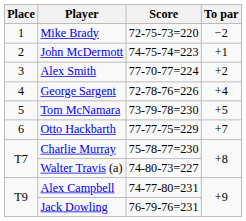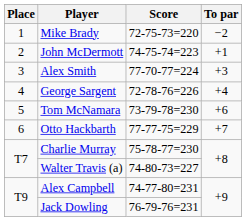 <table class=wikitable>
 <tr>
 <th>Place</th>
 <th>Player</th>
 <th>Score</th>
 <th>To par</th>
 </tr>
 <tr>
 <td align=center>1</td>
 <td> <a href='#'>Mike Brady</a></td>
 <td>72-75-73=220</td>
 <td align=center>−2</td>
 </tr>
 <tr>
 <td align=center>2</td>
 <td> <a href='#'>John McDermott</a></td>
 <td>74-75-74=223</td>
 <td align=center>+1</td>
 </tr>
 <tr>
 <td align=center>3</td>
 <td> <a href='#'>Alex Smith</a></td>
 <td>77-70-77=224</td>
-<td align=center>+2</td>
+<td align=center>+3</td>
 </tr>
 <tr>
 <td align=center>4</td>
 <td> <a href='#'>George Sargent</a></td>
 <td>72-78-76=226</td>
 <td align=center>+4</td>
 </tr>
 <tr>
 <td align=center>5</td>
 <td> <a href='#'>Tom McNamara</a></td>
 <td>73-79-78=230</td>
-<td align=center>+5</td>
+<td align=center>+6</td>
 </tr>
 <tr>
 <td align=center>6</td>
 <td> <a href='#'>Otto Hackbarth</a></td>
 <td>77-77-75=229</td>
 <td align=center>+7</td>
 </tr>
 <tr>
 <td rowspan=2 align=center>T7</td>
 <td> <a href='#'>Charlie Murray</a></td>
 <td>75-78-77=230</td>
 <td rowspan=2 align=center>+8</td>
 </tr>
 <tr>
 <td> <a href='#'>Walter Travis</a> (a)</td>
 <td>74-80-73=227</td>
 </tr>
 <tr>
 <td rowspan=2 align=center>T9</td>
 <td> <a href='#'>Alex Campbell</a></td>
 <td>74-77-80=231</td>
 <td rowspan=2 align=center>+9</td>
 </tr>
 <tr>
 <td> <a href='#'>Jack Dowling</a></td>
 <td>76-79-76=231</td>
 </tr>
 </table>
